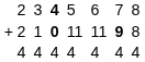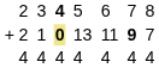 <table>
 <tr>
 <td rowspan=3>+</td>
 <td>2</td>
 <td></td>
 <td>3</td>
 <td></td>
 <td><strong>4</strong></td>
 <td></td>
 <td>5</td>
 <td></td>
 <td>6</td>
 <td></td>
 <td>7</td>
 <td></td>
 <td>8</td>
 </tr>
 <tr>
 <td>2</td>
 <td></td>
 <td>1</td>
 <td></td>
-<td><strong>0</strong></td>
+<td style="background: khaki;"><strong>0</strong></td>
 <td></td>
-<td>11</td>
+<td>13</td>
 <td></td>
 <td>11</td>
 <td></td>
 <td><strong>9</strong></td>
 <td></td>
-<td>8</td>
+<td>7</td>
 </tr>
 <tr>
 <td>4</td>
 <td></td>
 <td>4</td>
 <td></td>
 <td>4</td>
 <td></td>
 <td>4</td>
 <td></td>
 <td>4</td>
 <td></td>
 <td>4</td>
 <td></td>
 <td>4</td>
 </tr>
 </table>
